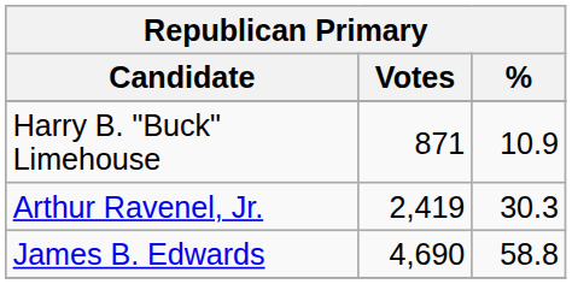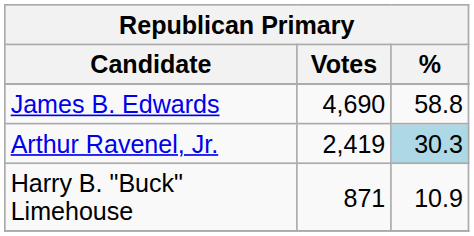 <table class="wikitable" style="margin: 1em 1em 1em 0; font-size: 95%;">
 <tr style="background-color:#E9E9E9">
 <th colspan="3">Republican Primary</th>
 </tr>
 <tr style="background-color:#E9E9E9">
 <th colspan="1" style="width: 170px">Candidate</th>
 <th style="width: 50px">Votes</th>
 <th style="width: 40px">%</th>
 </tr>
 <tr>
 </tr>
 <tr>
+<td><a href='#'>James B. Edwards</a></td>
+<td align="right">4,690</td>
+<td align="right">58.8</td>
+</tr>
+<tr>
+<td><a href='#'>Arthur Ravenel, Jr.</a></td>
+<td align="right">2,419</td>
+<td align="right" style="background: lightblue;">30.3</td>
+</tr>
+<tr>
 <td>Harry B. "Buck" Limehouse</td>
 <td align="right">871</td>
 <td align="right">10.9</td>
 </tr>
 <tr>
-<td><a href='#'>Arthur Ravenel, Jr.</a></td>
-<td align="right">2,419</td>
-<td align="right">30.3</td>
-</tr>
-<tr>
-<td><a href='#'>James B. Edwards</a></td>
-<td align="right">4,690</td>
-<td align="right">58.8</td>
-</tr>
-<tr>
 </tr>
 </table>
